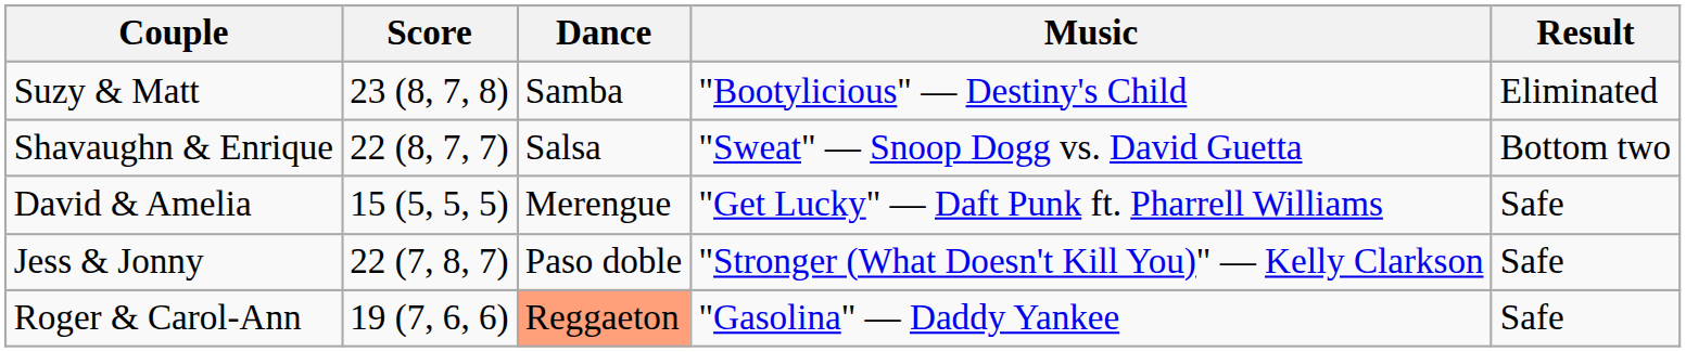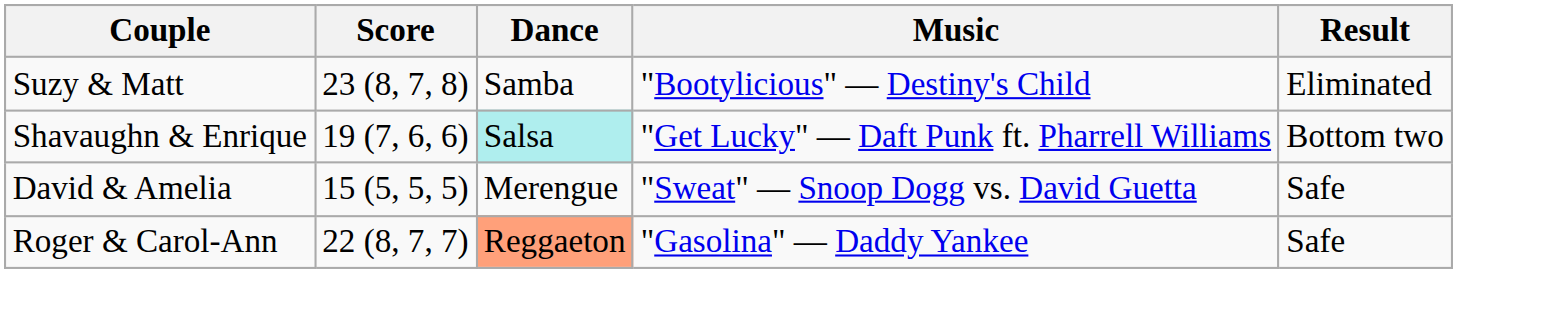 <table class="wikitable sortable">
 <tr>
 <th rowspan="1">Couple</th>
 <th colspan="1">Score</th>
 <th rowspan="1">Dance</th>
 <th rowspan="1">Music</th>
 <th rowspan="1">Result</th>
 </tr>
 <tr>
 <td>Suzy & Matt</td>
 <td>23 (8, 7, 8)</td>
 <td>Samba</td>
 <td>"<a href='#'>Bootylicious</a>" — <a href='#'>Destiny's Child</a></td>
 <td>Eliminated</td>
 </tr>
 <tr>
 <td>Shavaughn & Enrique</td>
-<td>22 (8, 7, 7)</td>
-<td>Salsa</td>
-<td>"<a href='#'>Sweat</a>" — <a href='#'>Snoop Dogg</a> vs. <a href='#'>David Guetta</a></td>
+<td>19 (7, 6, 6)</td>
+<td style="background: paleturquoise;">Salsa</td>
+<td>"<a href='#'>Get Lucky</a>" — <a href='#'>Daft Punk</a> ft. <a href='#'>Pharrell Williams</a></td>
 <td>Bottom two</td>
 </tr>
 <tr>
 <td>David & Amelia</td>
 <td>15 (5, 5, 5)</td>
 <td>Merengue</td>
-<td>"<a href='#'>Get Lucky</a>" — <a href='#'>Daft Punk</a> ft. <a href='#'>Pharrell Williams</a></td>
-<td>Safe</td>
-</tr>
-<tr>
-<td>Jess & Jonny</td>
-<td>22 (7, 8, 7)</td>
-<td>Paso doble</td>
-<td>"<a href='#'>Stronger (What Doesn't Kill You)</a>" — <a href='#'>Kelly Clarkson</a></td>
+<td>"<a href='#'>Sweat</a>" — <a href='#'>Snoop Dogg</a> vs. <a href='#'>David Guetta</a></td>
 <td>Safe</td>
 </tr>
 <tr>
 <td>Roger & Carol-Ann</td>
-<td>19 (7, 6, 6)</td>
+<td>22 (8, 7, 7)</td>
 <td style="background: lightsalmon;">Reggaeton</td>
 <td>"<a href='#'>Gasolina</a>" — <a href='#'>Daddy Yankee</a></td>
 <td>Safe</td>
 </tr>
 </table>
